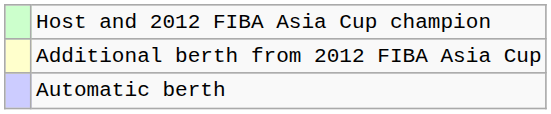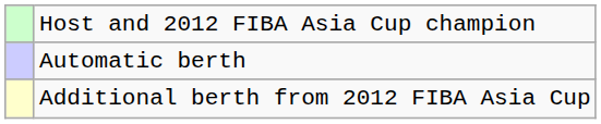 <table class="wikitable">
 <tr>
 <td width=10px bgcolor=#ccffcc></td>
 <td>Host and 2012 FIBA Asia Cup champion</td>
 </tr>
 <tr>
+<td width=10px bgcolor=#ccccff></td>
+<td>Automatic berth</td>
+</tr>
+<tr>
 <td width=10px bgcolor=#ffffcc></td>
 <td>Additional berth from 2012 FIBA Asia Cup</td>
 </tr>
-<tr>
-<td width=10px bgcolor=#ccccff></td>
-<td>Automatic berth</td>
-</tr>
 </table>
